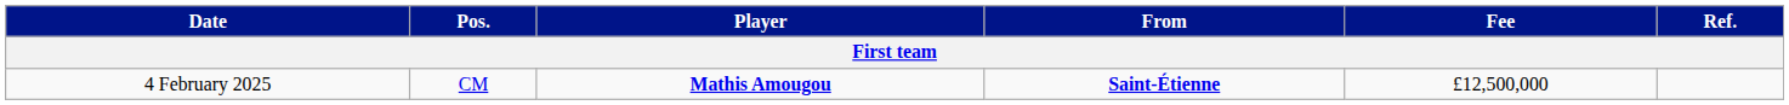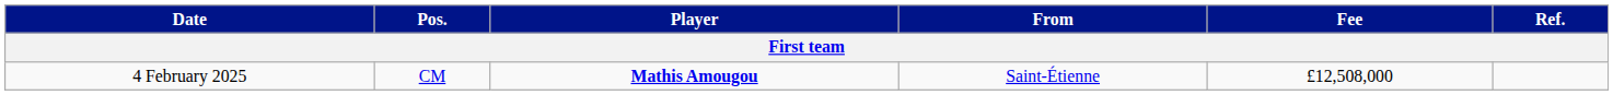 <table class="wikitable" style="text-align:center; font-size:85%; width:100%;">
 <tr>
 <th style="background:#001489; color:#FFFFFF;">Date</th>
 <th style="background:#001489; color:#FFFFFF;">Pos.</th>
 <th style="background:#001489; color:#FFFFFF;">Player</th>
 <th style="background:#001489; color:#FFFFFF;">From</th>
 <th style="background:#001489; color:#FFFFFF;">Fee</th>
 <th style="background:#001489; color:#FFFFFF;">Ref.</th>
 </tr>
 <tr>
 <th colspan=6><a href='#'>First team</a></th>
 </tr>
 <tr>
 <td>4 February 2025</td>
 <td><a href='#'>CM</a></td>
 <td><strong> <a href='#'>Mathis Amougou</a></strong></td>
-<td><strong> <a href='#'>Saint-Étienne</a></strong></td>
-<td>£12,500,000</td>
+<td> <a href='#'>Saint-Étienne</a></td>
+<td>£12,508,000</td>
 <td></td>
 </tr>
 </table>
